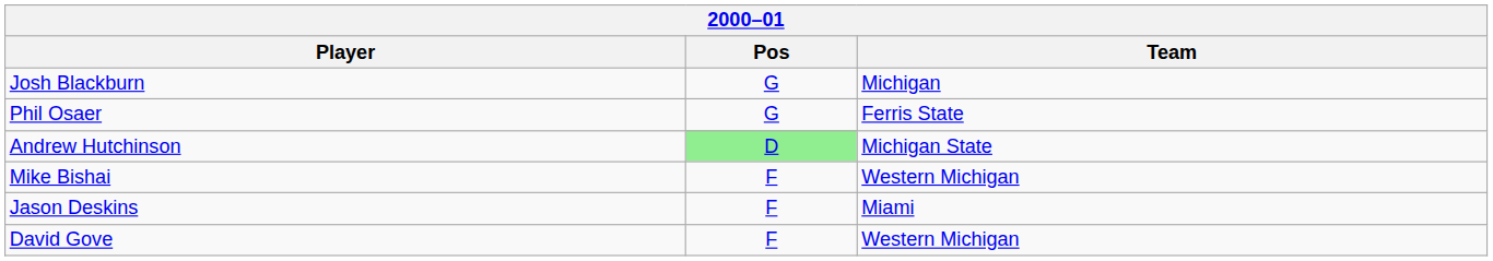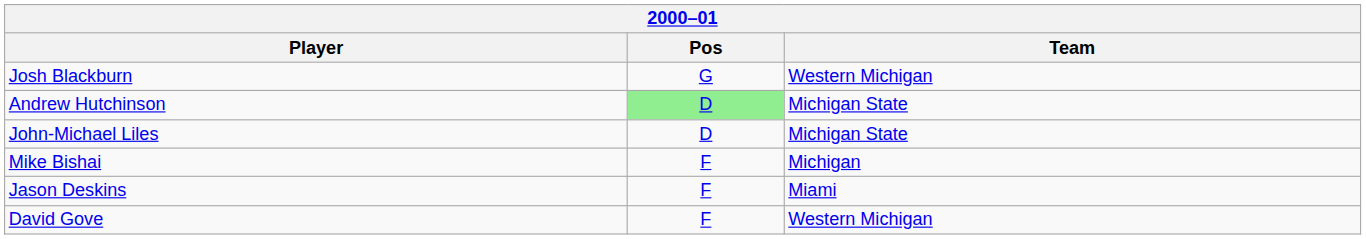 <table class="wikitable" width=95%>
 <tr>
 <th colspan=3><a href='#'>2000–01</a></th>
 </tr>
 <tr>
 <th>Player</th>
 <th>Pos</th>
 <th>Team</th>
 </tr>
 <tr>
 <td><a href='#'>Josh Blackburn</a></td>
 <td style="text-align:center;"><a href='#'>G</a></td>
-<td><a href='#'>Michigan</a></td>
-</tr>
-<tr>
-<td><a href='#'>Phil Osaer</a></td>
-<td style="text-align:center;"><a href='#'>G</a></td>
-<td><a href='#'>Ferris State</a></td>
+<td><a href='#'>Western Michigan</a></td>
 </tr>
 <tr>
 <td><a href='#'>Andrew Hutchinson</a></td>
 <td style="background: lightgreen; text-align:center;"><a href='#'>D</a></td>
 <td><a href='#'>Michigan State</a></td>
 </tr>
 <tr>
+<td><a href='#'>John-Michael Liles</a></td>
+<td style="text-align:center;"><a href='#'>D</a></td>
+<td><a href='#'>Michigan State</a></td>
+</tr>
+<tr>
 <td><a href='#'>Mike Bishai</a></td>
 <td style="text-align:center;"><a href='#'>F</a></td>
-<td><a href='#'>Western Michigan</a></td>
+<td><a href='#'>Michigan</a></td>
 </tr>
 <tr>
 <td><a href='#'>Jason Deskins</a></td>
 <td style="text-align:center;"><a href='#'>F</a></td>
 <td><a href='#'>Miami</a></td>
 </tr>
 <tr>
 <td><a href='#'>David Gove</a></td>
 <td style="text-align:center;"><a href='#'>F</a></td>
 <td><a href='#'>Western Michigan</a></td>
 </tr>
 </table>
